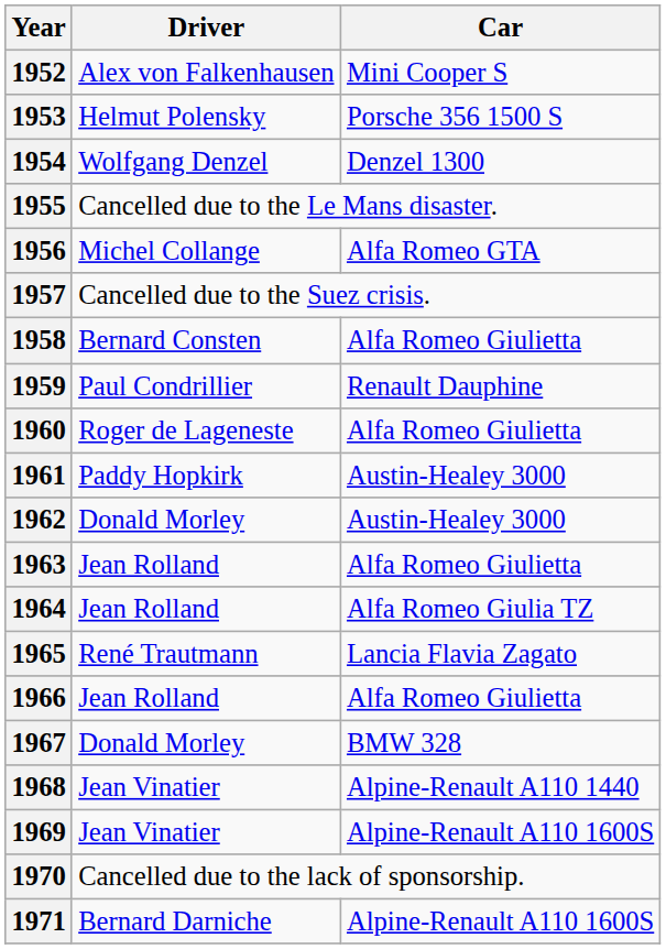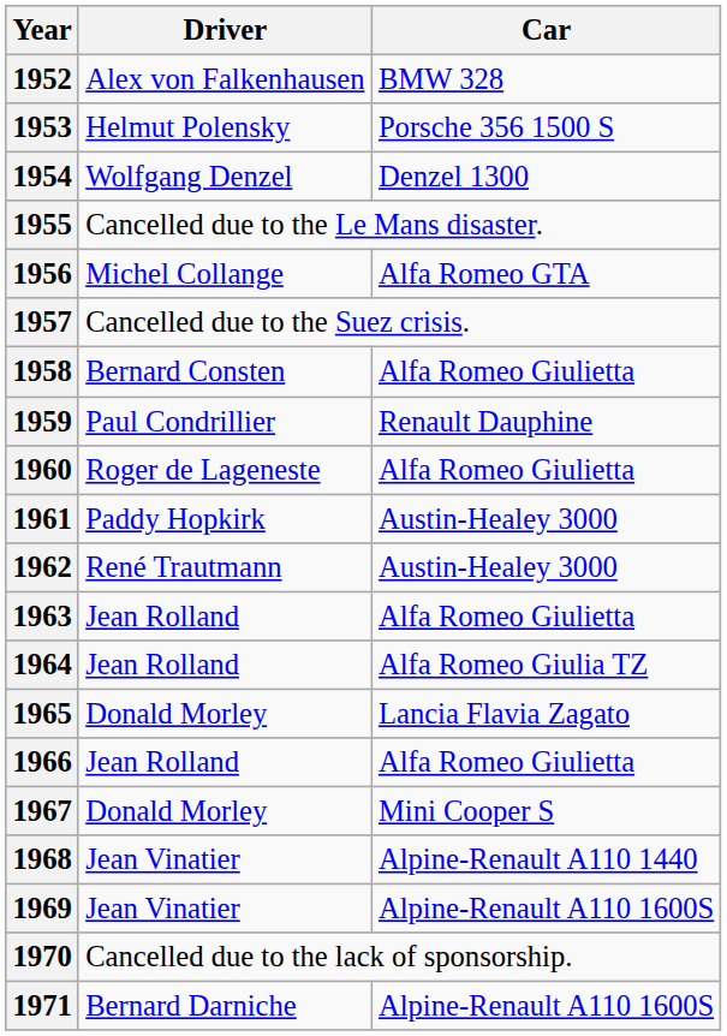 <table class="wikitable" style="font-size: 95%;">
 <tr>
 <th>Year</th>
 <th>Driver</th>
 <th>Car</th>
 </tr>
 <tr>
 <th>1952</th>
 <td> <a href='#'>Alex von Falkenhausen</a></td>
-<td><a href='#'>Mini Cooper S</a></td>
+<td><a href='#'>BMW 328</a></td>
 </tr>
 <tr>
 <th>1953</th>
 <td> <a href='#'>Helmut Polensky</a></td>
 <td><a href='#'>Porsche 356 1500 S</a></td>
 </tr>
 <tr>
 <th>1954</th>
 <td> <a href='#'>Wolfgang Denzel</a></td>
 <td><a href='#'>Denzel 1300</a></td>
 </tr>
 <tr>
 <th>1955</th>
 <td colspan="2">Cancelled due to the <a href='#'>Le Mans disaster</a>.</td>
 </tr>
 <tr>
 <th>1956</th>
 <td> <a href='#'>Michel Collange</a></td>
 <td><a href='#'>Alfa Romeo GTA</a></td>
 </tr>
 <tr>
 <th>1957</th>
 <td colspan="2">Cancelled due to the <a href='#'>Suez crisis</a>.</td>
 </tr>
 <tr>
 <th>1958</th>
 <td> <a href='#'>Bernard Consten</a></td>
 <td><a href='#'>Alfa Romeo Giulietta</a></td>
 </tr>
 <tr>
 <th>1959</th>
 <td> <a href='#'>Paul Condrillier</a></td>
 <td><a href='#'>Renault Dauphine</a></td>
 </tr>
 <tr>
 <th>1960</th>
 <td> <a href='#'>Roger de Lageneste</a></td>
 <td><a href='#'>Alfa Romeo Giulietta</a></td>
 </tr>
 <tr>
 <th>1961</th>
 <td> <a href='#'>Paddy Hopkirk</a></td>
 <td><a href='#'>Austin-Healey 3000</a></td>
 </tr>
 <tr>
 <th>1962</th>
-<td> <a href='#'>Donald Morley</a></td>
+<td> <a href='#'>René Trautmann</a></td>
 <td><a href='#'>Austin-Healey 3000</a></td>
 </tr>
 <tr>
 <th>1963</th>
 <td> <a href='#'>Jean Rolland</a></td>
 <td><a href='#'>Alfa Romeo Giulietta</a></td>
 </tr>
 <tr>
 <th>1964</th>
 <td> <a href='#'>Jean Rolland</a></td>
 <td><a href='#'>Alfa Romeo Giulia TZ</a></td>
 </tr>
 <tr>
 <th>1965</th>
-<td> <a href='#'>René Trautmann</a></td>
+<td> <a href='#'>Donald Morley</a></td>
 <td><a href='#'>Lancia Flavia Zagato</a></td>
 </tr>
 <tr>
 <th>1966</th>
 <td> <a href='#'>Jean Rolland</a></td>
 <td><a href='#'>Alfa Romeo Giulietta</a></td>
 </tr>
 <tr>
 <th>1967</th>
 <td> <a href='#'>Donald Morley</a></td>
-<td><a href='#'>BMW 328</a></td>
+<td><a href='#'>Mini Cooper S</a></td>
 </tr>
 <tr>
 <th>1968</th>
 <td> <a href='#'>Jean Vinatier</a></td>
 <td><a href='#'>Alpine-Renault A110 1440</a></td>
 </tr>
 <tr>
 <th>1969</th>
 <td> <a href='#'>Jean Vinatier</a></td>
 <td><a href='#'>Alpine-Renault A110 1600S</a></td>
 </tr>
 <tr>
 <th>1970</th>
 <td colspan="2">Cancelled due to the lack of sponsorship.</td>
 </tr>
 <tr>
 <th>1971</th>
 <td> <a href='#'>Bernard Darniche</a></td>
 <td><a href='#'>Alpine-Renault A110 1600S</a></td>
 </tr>
 </table>
